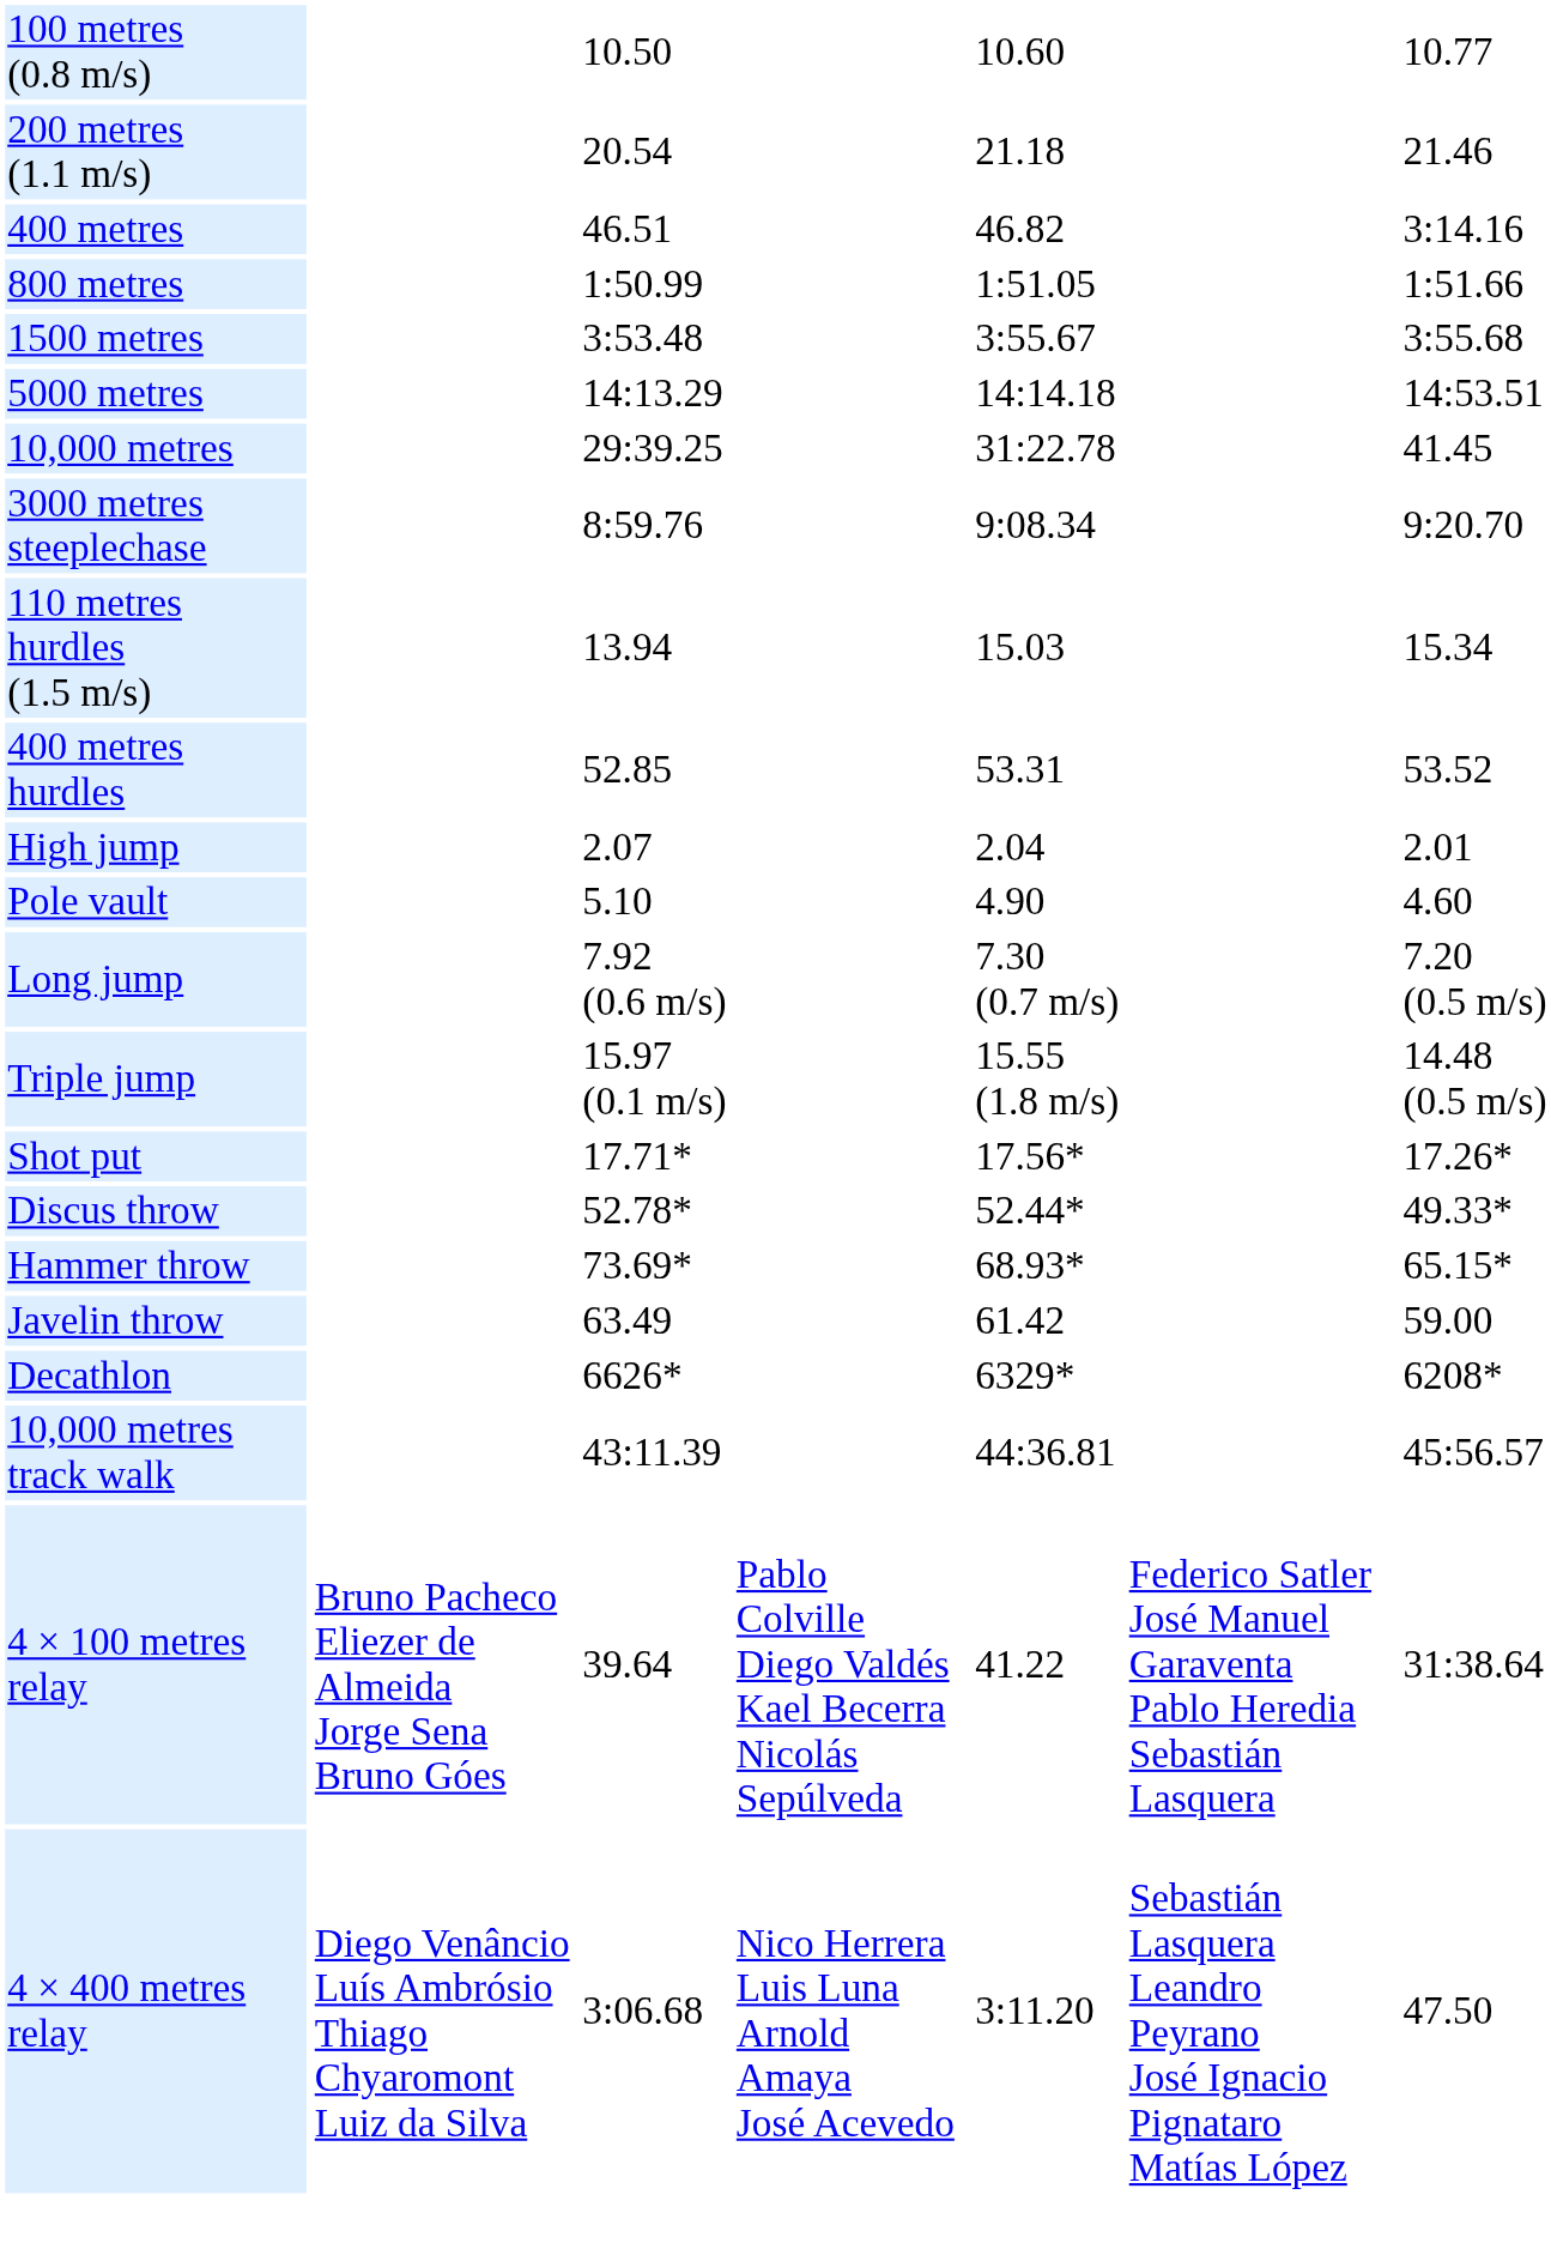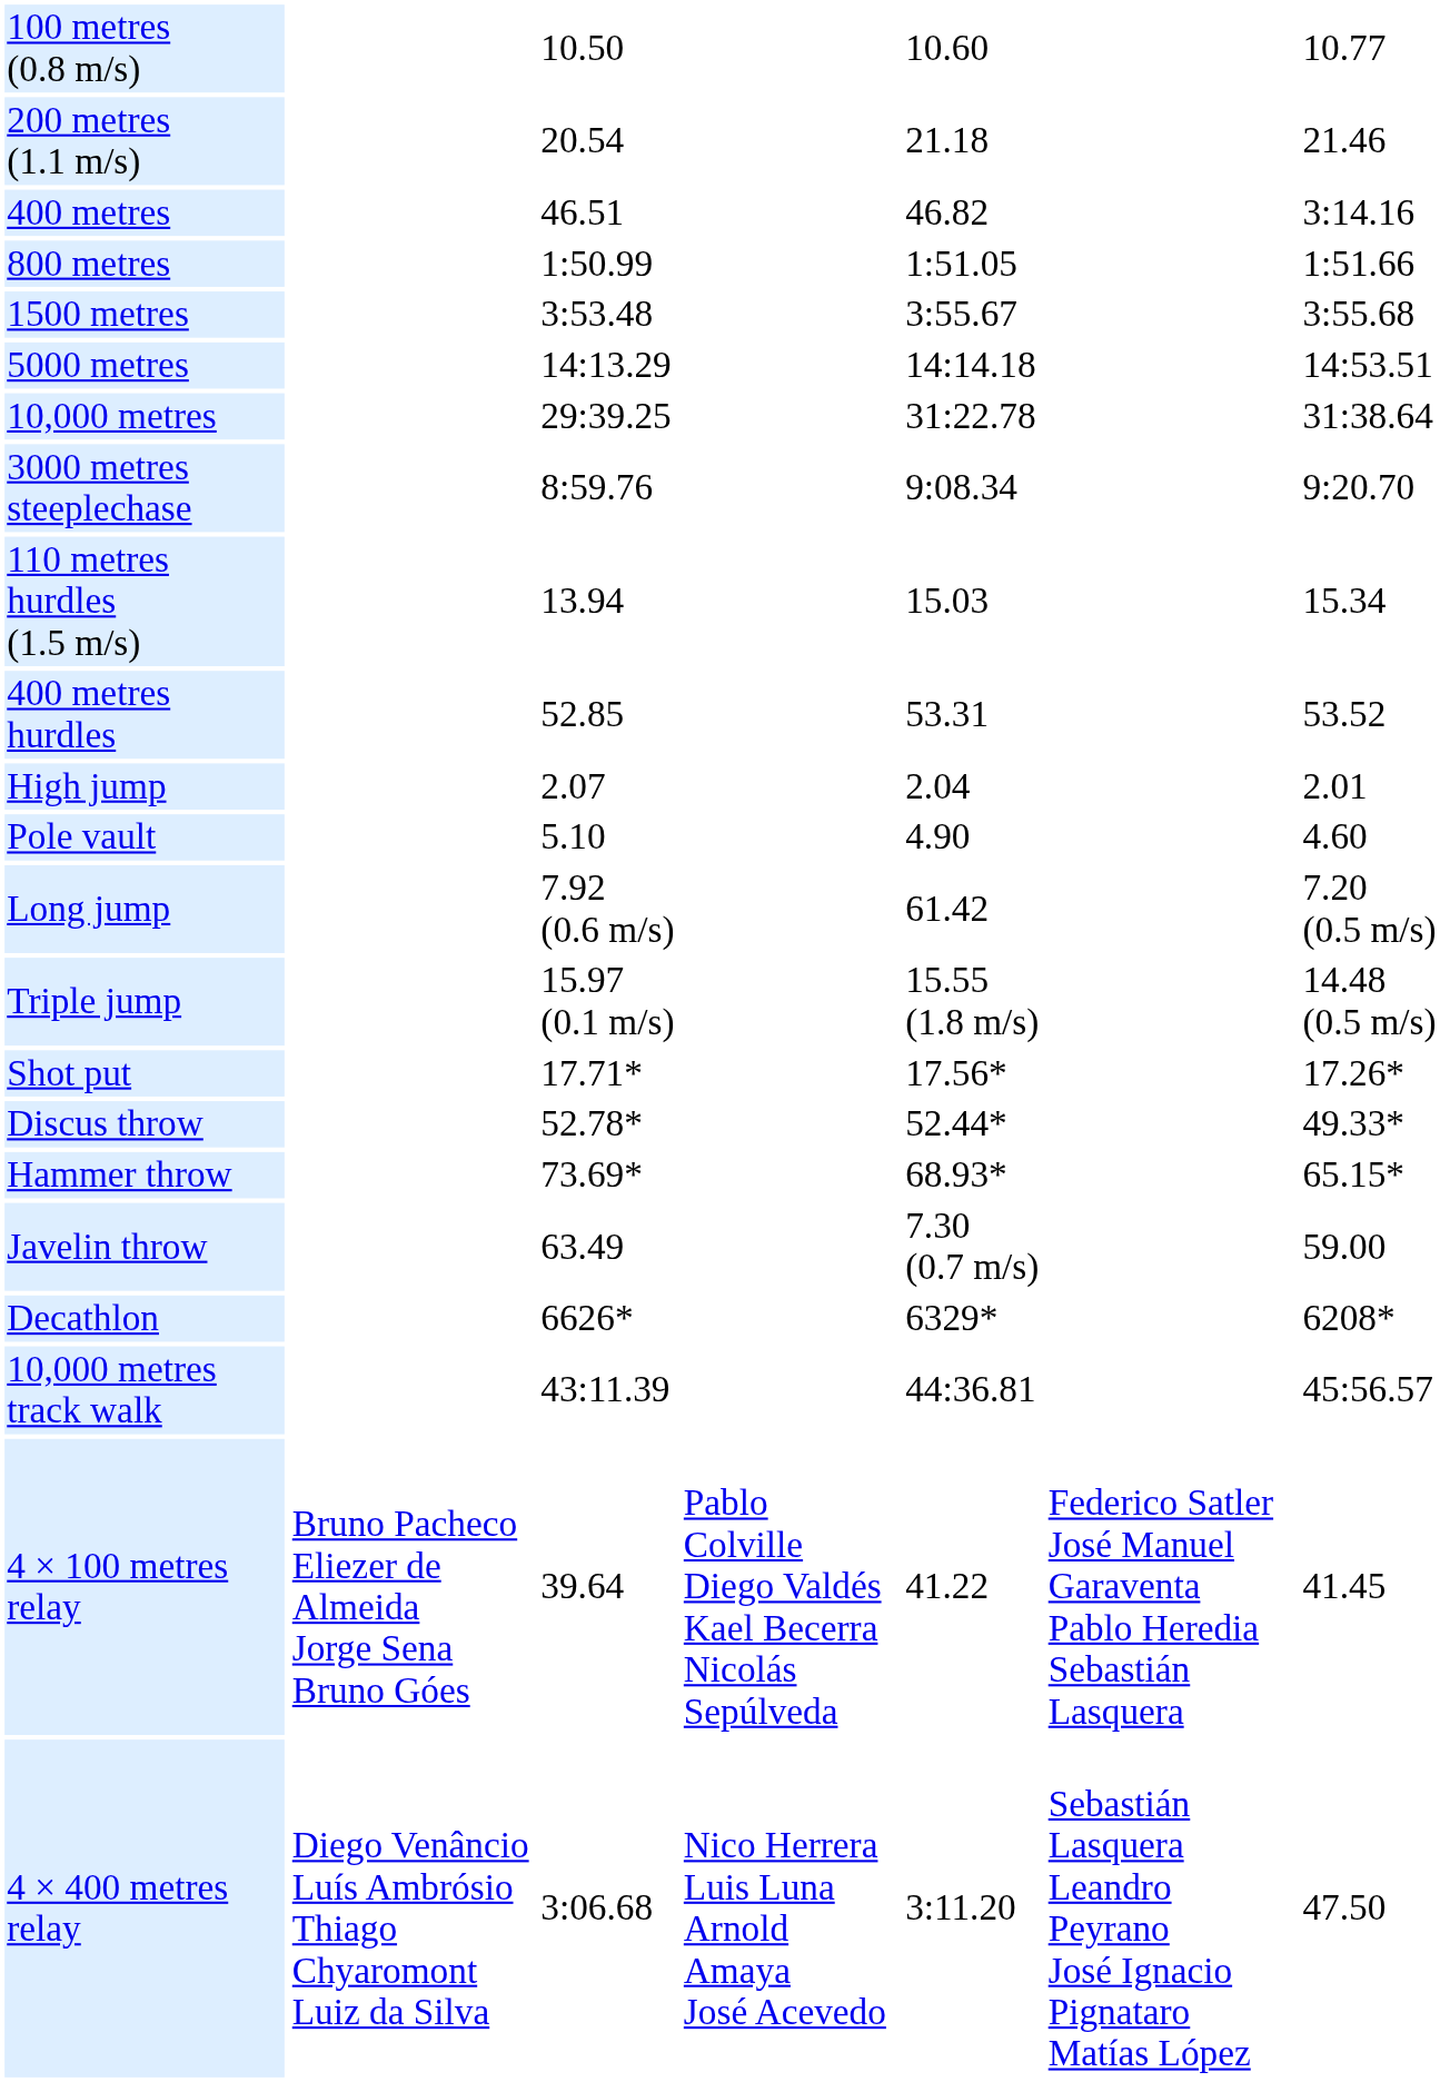 <table>
 <tr>
 <td bgcolor = DDEEFF><a href='#'>100 metres</a> <br> (0.8 m/s)</td>
 <td></td>
 <td>10.50</td>
 <td></td>
 <td>10.60</td>
 <td></td>
 <td>10.77</td>
 </tr>
 <tr>
 <td bgcolor = DDEEFF><a href='#'>200 metres</a> <br> (1.1 m/s)</td>
 <td></td>
 <td>20.54</td>
 <td></td>
 <td>21.18</td>
 <td></td>
 <td>21.46</td>
 </tr>
 <tr>
 <td bgcolor = DDEEFF><a href='#'>400 metres</a></td>
 <td></td>
 <td>46.51</td>
 <td></td>
 <td>46.82</td>
 <td></td>
 <td>3:14.16</td>
 </tr>
 <tr>
 <td bgcolor = DDEEFF><a href='#'>800 metres</a></td>
 <td></td>
 <td>1:50.99</td>
 <td></td>
 <td>1:51.05</td>
 <td></td>
 <td>1:51.66</td>
 </tr>
 <tr>
 <td bgcolor = DDEEFF><a href='#'>1500 metres</a></td>
 <td></td>
 <td>3:53.48</td>
 <td></td>
 <td>3:55.67</td>
 <td></td>
 <td>3:55.68</td>
 </tr>
 <tr>
 <td bgcolor = DDEEFF><a href='#'>5000 metres</a></td>
 <td></td>
 <td>14:13.29</td>
 <td></td>
 <td>14:14.18</td>
 <td></td>
 <td>14:53.51</td>
 </tr>
 <tr>
 <td bgcolor = DDEEFF><a href='#'>10,000 metres</a></td>
 <td></td>
 <td>29:39.25</td>
 <td></td>
 <td>31:22.78</td>
 <td></td>
-<td>41.45</td>
+<td>31:38.64</td>
 </tr>
 <tr>
 <td bgcolor = DDEEFF><a href='#'>3000 metres steeplechase</a></td>
 <td></td>
 <td>8:59.76</td>
 <td></td>
 <td>9:08.34</td>
 <td></td>
 <td>9:20.70</td>
 </tr>
 <tr>
 <td bgcolor = DDEEFF><a href='#'>110 metres hurdles</a> <br> (1.5 m/s)</td>
 <td></td>
 <td>13.94</td>
 <td></td>
 <td>15.03</td>
 <td></td>
 <td>15.34</td>
 </tr>
 <tr>
 <td bgcolor = DDEEFF><a href='#'>400 metres hurdles</a></td>
 <td></td>
 <td>52.85</td>
 <td></td>
 <td>53.31</td>
 <td></td>
 <td>53.52</td>
 </tr>
 <tr>
 <td bgcolor = DDEEFF><a href='#'>High jump</a></td>
 <td></td>
 <td>2.07</td>
 <td></td>
 <td>2.04</td>
 <td></td>
 <td>2.01</td>
 </tr>
 <tr>
 <td bgcolor = DDEEFF><a href='#'>Pole vault</a></td>
 <td></td>
 <td>5.10</td>
 <td></td>
 <td>4.90</td>
 <td></td>
 <td>4.60</td>
 </tr>
 <tr>
 <td bgcolor = DDEEFF><a href='#'>Long jump</a></td>
 <td></td>
 <td>7.92 <br> (0.6 m/s)</td>
 <td></td>
-<td>7.30 <br> (0.7 m/s)</td>
+<td>61.42</td>
 <td></td>
 <td>7.20 <br> (0.5 m/s)</td>
 </tr>
 <tr>
 <td bgcolor = DDEEFF><a href='#'>Triple jump</a></td>
 <td></td>
 <td>15.97 <br> (0.1 m/s)</td>
 <td></td>
 <td>15.55 <br> (1.8 m/s)</td>
 <td></td>
 <td>14.48 <br> (0.5 m/s)</td>
 </tr>
 <tr>
 <td bgcolor = DDEEFF><a href='#'>Shot put</a></td>
 <td></td>
 <td>17.71*</td>
 <td></td>
 <td>17.56*</td>
 <td></td>
 <td>17.26*</td>
 </tr>
 <tr>
 <td bgcolor = DDEEFF><a href='#'>Discus throw</a></td>
 <td></td>
 <td>52.78*</td>
 <td></td>
 <td>52.44*</td>
 <td></td>
 <td>49.33*</td>
 </tr>
 <tr>
 <td bgcolor = DDEEFF><a href='#'>Hammer throw</a></td>
 <td></td>
 <td>73.69*</td>
 <td></td>
 <td>68.93*</td>
 <td></td>
 <td>65.15*</td>
 </tr>
 <tr>
 <td bgcolor = DDEEFF><a href='#'>Javelin throw</a></td>
 <td></td>
 <td>63.49</td>
 <td></td>
-<td>61.42</td>
+<td>7.30 <br> (0.7 m/s)</td>
 <td></td>
 <td>59.00</td>
 </tr>
 <tr>
 <td bgcolor = DDEEFF><a href='#'>Decathlon</a></td>
 <td></td>
 <td>6626*</td>
 <td></td>
 <td>6329*</td>
 <td></td>
 <td>6208*</td>
 </tr>
 <tr>
 <td bgcolor = DDEEFF><a href='#'>10,000 metres track walk</a></td>
 <td></td>
 <td>43:11.39</td>
 <td></td>
 <td>44:36.81</td>
 <td></td>
 <td>45:56.57</td>
 </tr>
 <tr>
 <td bgcolor = DDEEFF><a href='#'>4 × 100 metres relay</a></td>
 <td>  <br> <a href='#'>Bruno Pacheco</a> <br> <a href='#'>Eliezer de Almeida</a> <br> <a href='#'>Jorge Sena</a> <br> <a href='#'>Bruno Góes</a></td>
 <td>39.64</td>
 <td> <br> <a href='#'>Pablo Colville</a> <br> <a href='#'>Diego Valdés</a> <br> <a href='#'>Kael Becerra</a> <br> <a href='#'>Nicolás Sepúlveda</a></td>
 <td>41.22</td>
 <td> <br> <a href='#'>Federico Satler</a><br> <a href='#'>José Manuel Garaventa</a><br> <a href='#'>Pablo Heredia</a><br> <a href='#'>Sebastián Lasquera</a></td>
-<td>31:38.64</td>
+<td>41.45</td>
 </tr>
 <tr>
 <td bgcolor = DDEEFF><a href='#'>4 × 400 metres relay</a></td>
 <td>  <br> <a href='#'>Diego Venâncio</a> <br> <a href='#'>Luís Ambrósio</a> <br> <a href='#'>Thiago Chyaromont</a> <br> <a href='#'>Luiz da Silva</a></td>
 <td>3:06.68</td>
 <td> <br> <a href='#'>Nico Herrera</a> <br> <a href='#'>Luis Luna</a> <br> <a href='#'>Arnold Amaya</a> <br> <a href='#'>José Acevedo</a></td>
 <td>3:11.20</td>
 <td><br> <a href='#'>Sebastián Lasquera</a><br> <a href='#'>Leandro Peyrano</a><br> <a href='#'>José Ignacio Pignataro</a><br> <a href='#'>Matías López</a></td>
 <td>47.50</td>
 </tr>
 </table>
